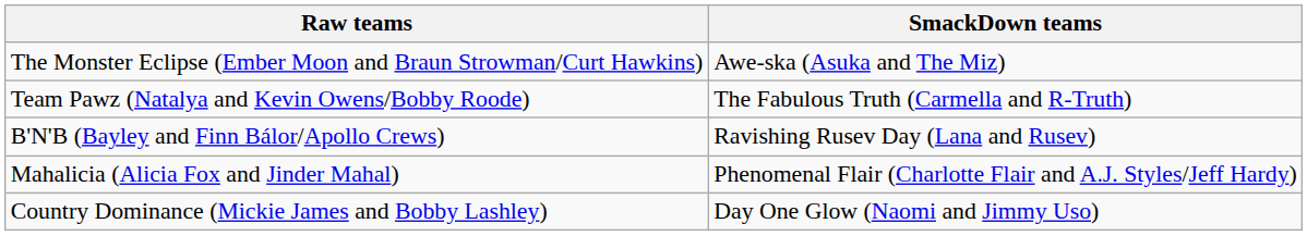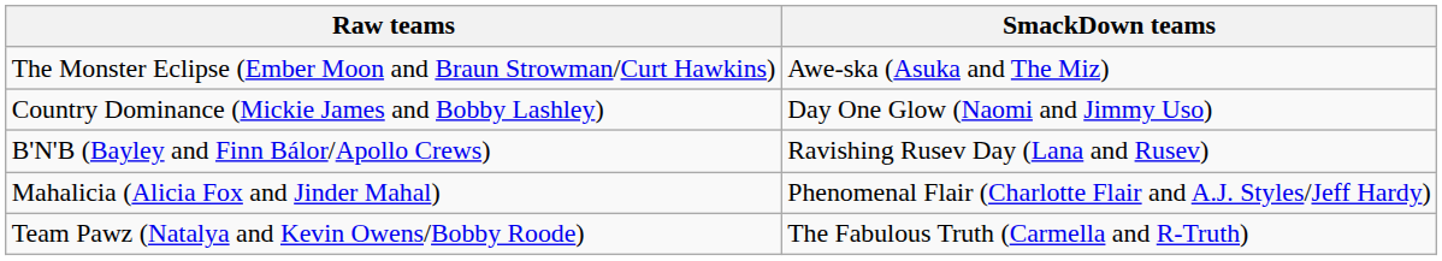 <table class="wikitable">
 <tr>
 <th>Raw teams</th>
 <th>SmackDown teams</th>
 </tr>
 <tr>
 <td>The Monster Eclipse (<a href='#'>Ember Moon</a> and <a href='#'>Braun Strowman</a>/<a href='#'>Curt Hawkins</a>)</td>
 <td>Awe-ska (<a href='#'>Asuka</a> and <a href='#'>The Miz</a>)</td>
 </tr>
 <tr>
-<td>Team Pawz (<a href='#'>Natalya</a> and <a href='#'>Kevin Owens</a>/<a href='#'>Bobby Roode</a>)</td>
-<td>The Fabulous Truth (<a href='#'>Carmella</a> and <a href='#'>R-Truth</a>)</td>
+<td>Country Dominance (<a href='#'>Mickie James</a> and <a href='#'>Bobby Lashley</a>)</td>
+<td>Day One Glow (<a href='#'>Naomi</a> and <a href='#'>Jimmy Uso</a>)</td>
 </tr>
 <tr>
 <td>B'N'B (<a href='#'>Bayley</a> and <a href='#'>Finn Bálor</a>/<a href='#'>Apollo Crews</a>)</td>
 <td>Ravishing Rusev Day (<a href='#'>Lana</a> and <a href='#'>Rusev</a>)</td>
 </tr>
 <tr>
 <td>Mahalicia (<a href='#'>Alicia Fox</a> and <a href='#'>Jinder Mahal</a>)</td>
 <td>Phenomenal Flair (<a href='#'>Charlotte Flair</a> and <a href='#'>A.J. Styles</a>/<a href='#'>Jeff Hardy</a>)</td>
 </tr>
 <tr>
-<td>Country Dominance (<a href='#'>Mickie James</a> and <a href='#'>Bobby Lashley</a>)</td>
-<td>Day One Glow (<a href='#'>Naomi</a> and <a href='#'>Jimmy Uso</a>)</td>
+<td>Team Pawz (<a href='#'>Natalya</a> and <a href='#'>Kevin Owens</a>/<a href='#'>Bobby Roode</a>)</td>
+<td>The Fabulous Truth (<a href='#'>Carmella</a> and <a href='#'>R-Truth</a>)</td>
 </tr>
 </table>
